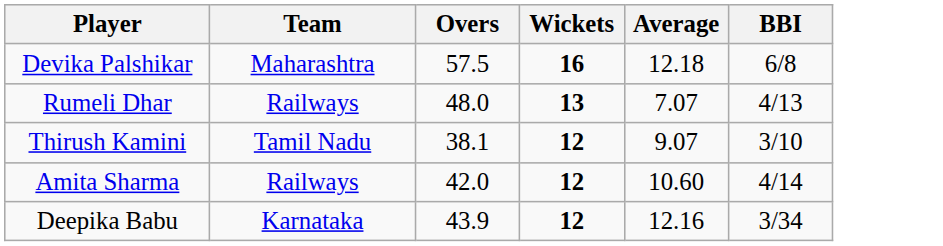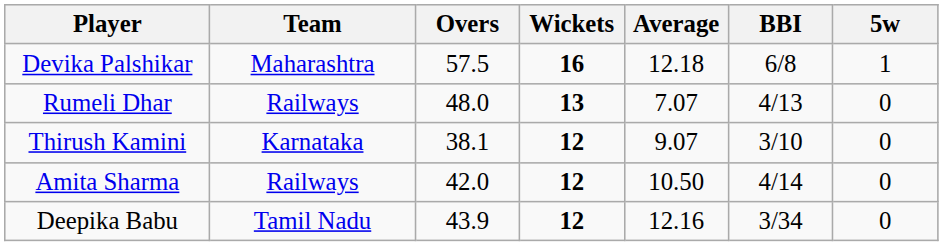 <table class="wikitable" style="text-align:center">
 <tr>
 <th width=125>Player</th>
 <th width=125>Team</th>
 <th width=60>Overs</th>
 <th width=60>Wickets</th>
 <th width=60>Average</th>
 <th width=60>BBI</th>
+<th width=60>5w</th>
 </tr>
 <tr>
 <td><a href='#'>Devika Palshikar</a></td>
 <td><a href='#'>Maharashtra</a></td>
 <td>57.5</td>
 <td><strong>16</strong></td>
 <td>12.18</td>
 <td>6/8</td>
+<td>1</td>
 </tr>
 <tr>
 <td><a href='#'>Rumeli Dhar</a></td>
 <td><a href='#'>Railways</a></td>
 <td>48.0</td>
 <td><strong>13</strong></td>
 <td>7.07</td>
 <td>4/13</td>
+<td>0</td>
 </tr>
 <tr>
 <td><a href='#'>Thirush Kamini</a></td>
-<td><a href='#'>Tamil Nadu</a></td>
+<td><a href='#'>Karnataka</a></td>
 <td>38.1</td>
 <td><strong>12</strong></td>
 <td>9.07</td>
 <td>3/10</td>
+<td>0</td>
 </tr>
 <tr>
 <td><a href='#'>Amita Sharma</a></td>
 <td><a href='#'>Railways</a></td>
 <td>42.0</td>
 <td><strong>12</strong></td>
-<td>10.60</td>
+<td>10.50</td>
 <td>4/14</td>
+<td>0</td>
 </tr>
 <tr>
 <td>Deepika Babu</td>
-<td><a href='#'>Karnataka</a></td>
+<td><a href='#'>Tamil Nadu</a></td>
 <td>43.9</td>
 <td><strong>12</strong></td>
 <td>12.16</td>
 <td>3/34</td>
+<td>0</td>
 </tr>
 </table>
